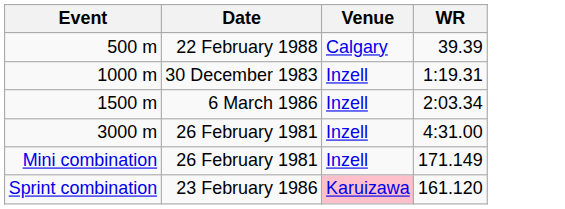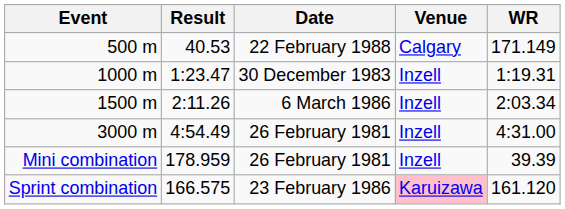 <table class="wikitable">
 <tr>
 <th>Event</th>
+<th>Result</th>
 <th>Date</th>
 <th>Venue</th>
 <th>WR</th>
 </tr>
 <tr align="right">
 <td>500 m</td>
+<td>40.53</td>
 <td>22 February 1988</td>
 <td align="left"><a href='#'>Calgary</a></td>
-<td>39.39</td>
+<td>171.149</td>
 </tr>
 <tr align="right">
 <td>1000 m</td>
+<td>1:23.47</td>
 <td>30 December 1983</td>
 <td align="left"><a href='#'>Inzell</a></td>
 <td>1:19.31</td>
 </tr>
 <tr align="right">
 <td>1500 m</td>
+<td>2:11.26</td>
 <td>6 March 1986</td>
 <td align="left"><a href='#'>Inzell</a></td>
 <td>2:03.34</td>
 </tr>
 <tr align="right">
 <td>3000 m</td>
+<td>4:54.49</td>
 <td>26 February 1981</td>
 <td align="left"><a href='#'>Inzell</a></td>
 <td>4:31.00</td>
 </tr>
 <tr align="right">
 <td><a href='#'>Mini combination</a></td>
+<td>178.959</td>
 <td>26 February 1981</td>
 <td align="left"><a href='#'>Inzell</a></td>
-<td>171.149</td>
+<td>39.39</td>
 </tr>
 <tr align="right">
 <td><a href='#'>Sprint combination</a></td>
+<td>166.575</td>
 <td>23 February 1986</td>
 <td align="left" style="background: pink;"><a href='#'>Karuizawa</a></td>
 <td>161.120</td>
 </tr>
 </table>
